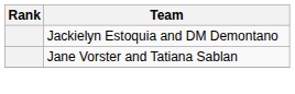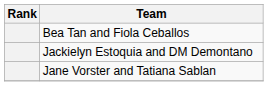 <table class="wikitable" style="text-align: center;">
 <tr>
 <th width=40>Rank</th>
 <th width=290>Team</th>
+</tr>
+<tr>
+<th></th>
+<td style="text-align:left;">Bea Tan and Fiola Ceballos</td>
 </tr>
 <tr>
 <th></th>
 <td style="text-align:left;">Jackielyn Estoquia and DM Demontano</td>
 </tr>
 <tr>
 <th></th>
 <td style="text-align:left;">Jane Vorster and Tatiana Sablan</td>
 </tr>
 <tr>
 </tr>
 </table>
